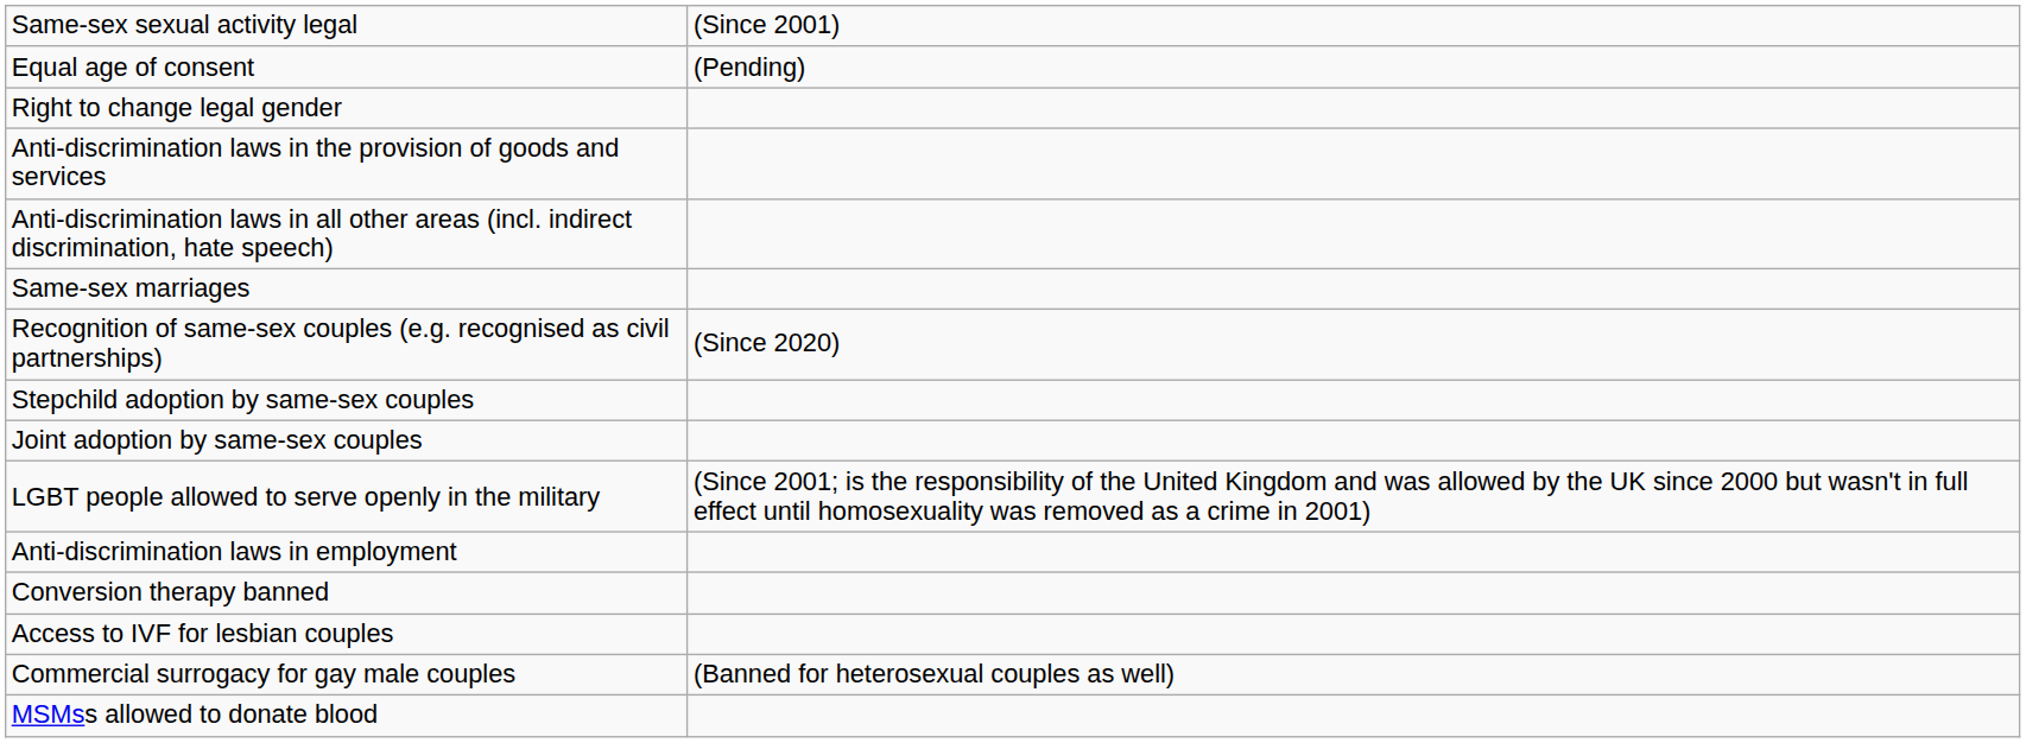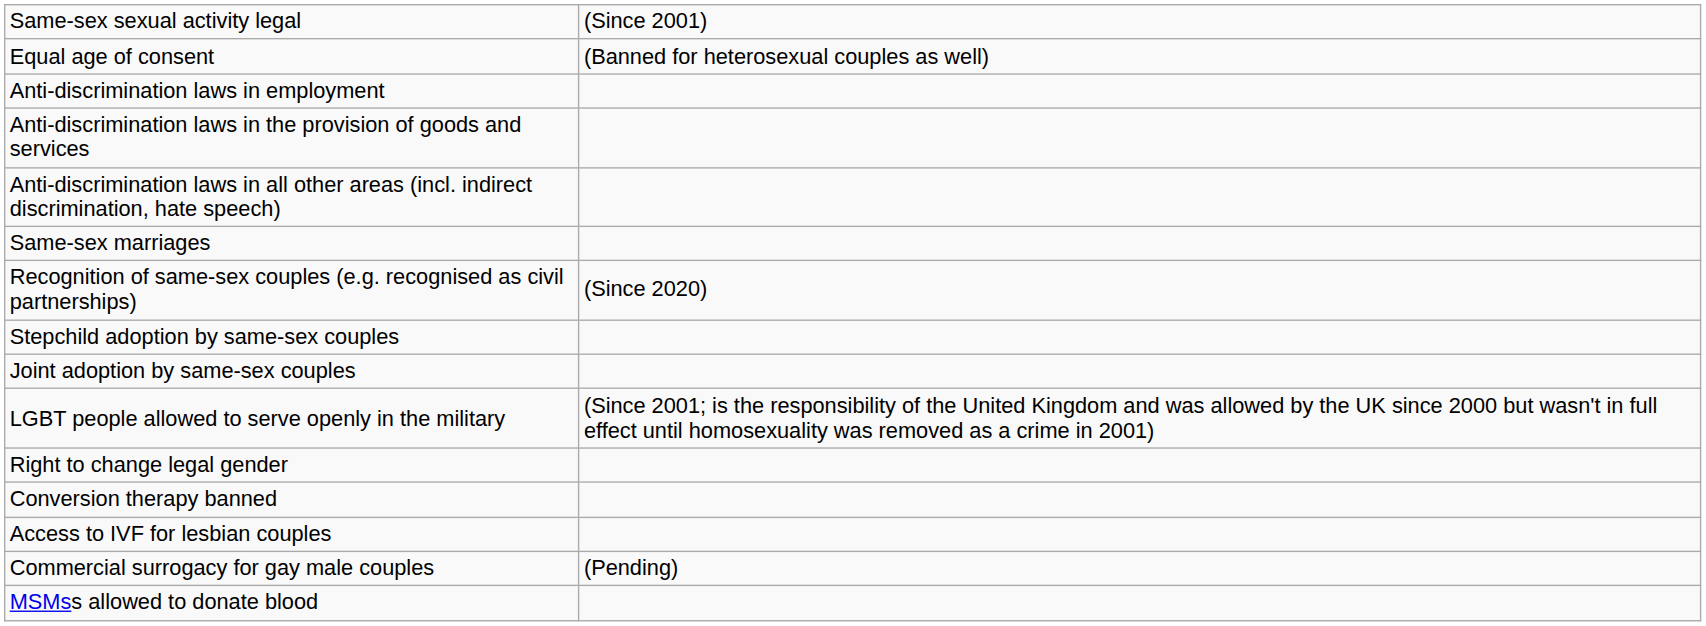 <table class="wikitable">
 <tr>
 <td>Same-sex sexual activity legal</td>
 <td> (Since 2001)</td>
 </tr>
 <tr>
 <td>Equal age of consent</td>
-<td> (Pending)</td>
+<td> (Banned for heterosexual couples as well)</td>
 </tr>
 <tr>
-<td>Right to change legal gender</td>
+<td>Anti-discrimination laws in employment</td>
 <td></td>
 </tr>
 <tr>
 <td>Anti-discrimination laws in the provision of goods and services</td>
 <td></td>
 </tr>
 <tr>
 <td>Anti-discrimination laws in all other areas (incl. indirect discrimination, hate speech)</td>
 <td></td>
 </tr>
 <tr>
 <td>Same-sex marriages</td>
 <td></td>
 </tr>
 <tr>
 <td>Recognition of same-sex couples (e.g. recognised as civil partnerships)</td>
 <td> (Since 2020)</td>
 </tr>
 <tr>
 <td>Stepchild adoption by same-sex couples</td>
 <td></td>
 </tr>
 <tr>
 <td>Joint adoption by same-sex couples</td>
 <td></td>
 </tr>
 <tr>
 <td>LGBT people allowed to serve openly in the military</td>
 <td> (Since 2001; is the responsibility of the United Kingdom and was allowed by the UK since 2000 but wasn't in full effect until homosexuality was removed as a crime in 2001)</td>
 </tr>
 <tr>
-<td>Anti-discrimination laws in employment</td>
+<td>Right to change legal gender</td>
 <td></td>
 </tr>
 <tr>
 <td>Conversion therapy banned</td>
 <td></td>
 </tr>
 <tr>
 <td>Access to IVF for lesbian couples</td>
 <td></td>
 </tr>
 <tr>
 <td>Commercial surrogacy for gay male couples</td>
-<td> (Banned for heterosexual couples as well)</td>
+<td> (Pending)</td>
 </tr>
 <tr>
 <td><a href='#'>MSMs</a>s allowed to donate blood</td>
 <td></td>
 </tr>
 </table>
